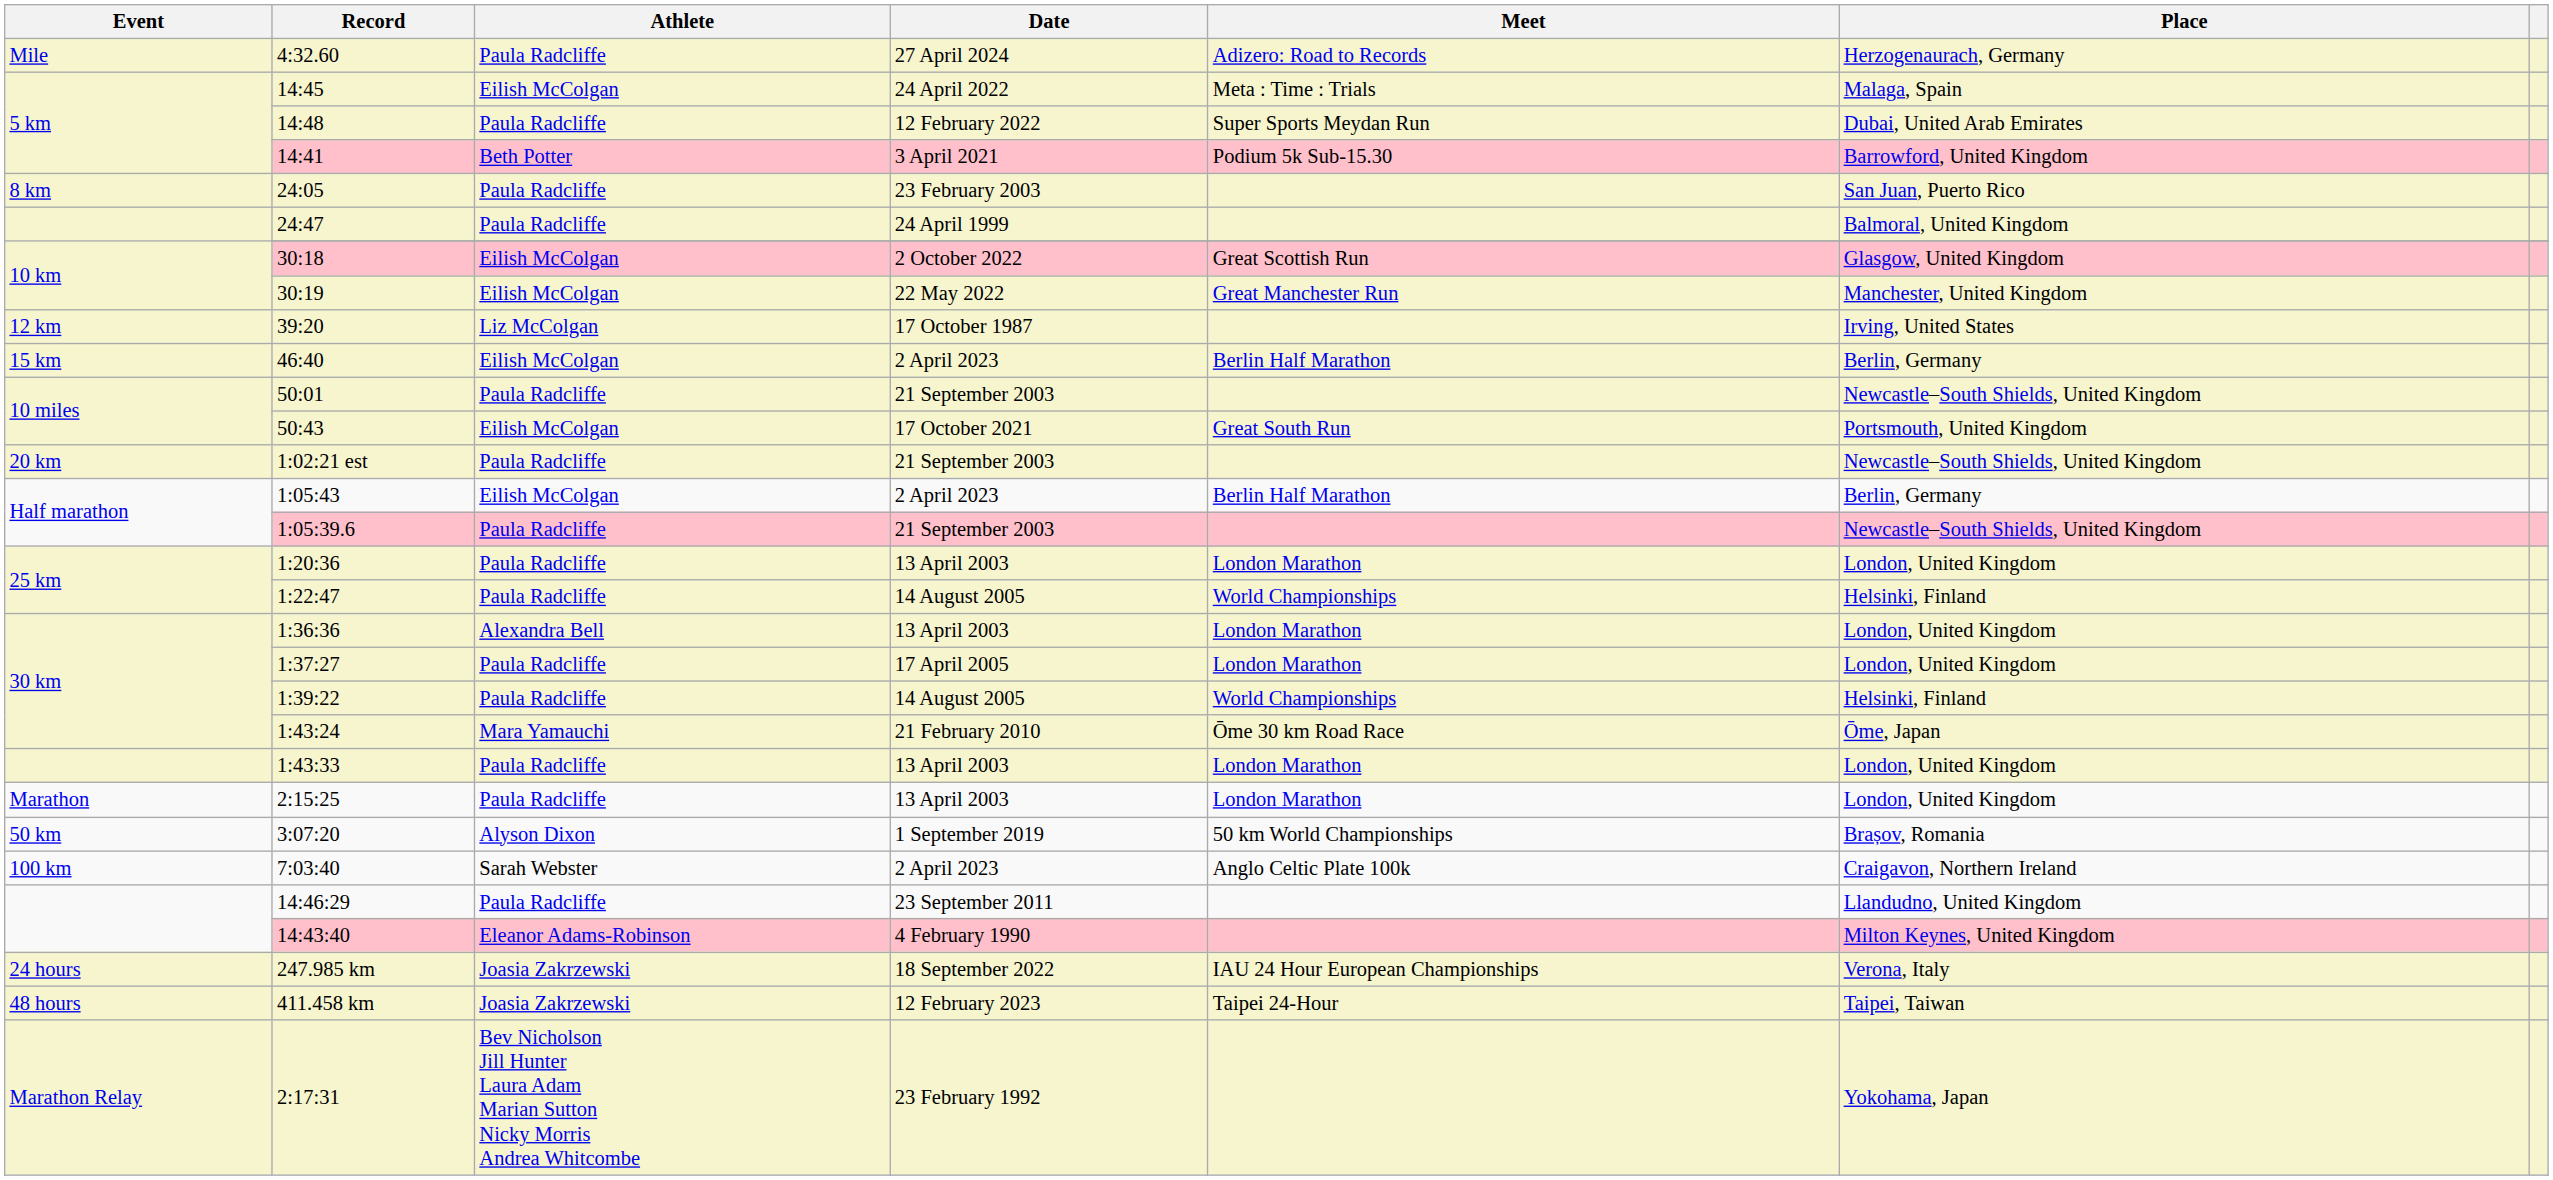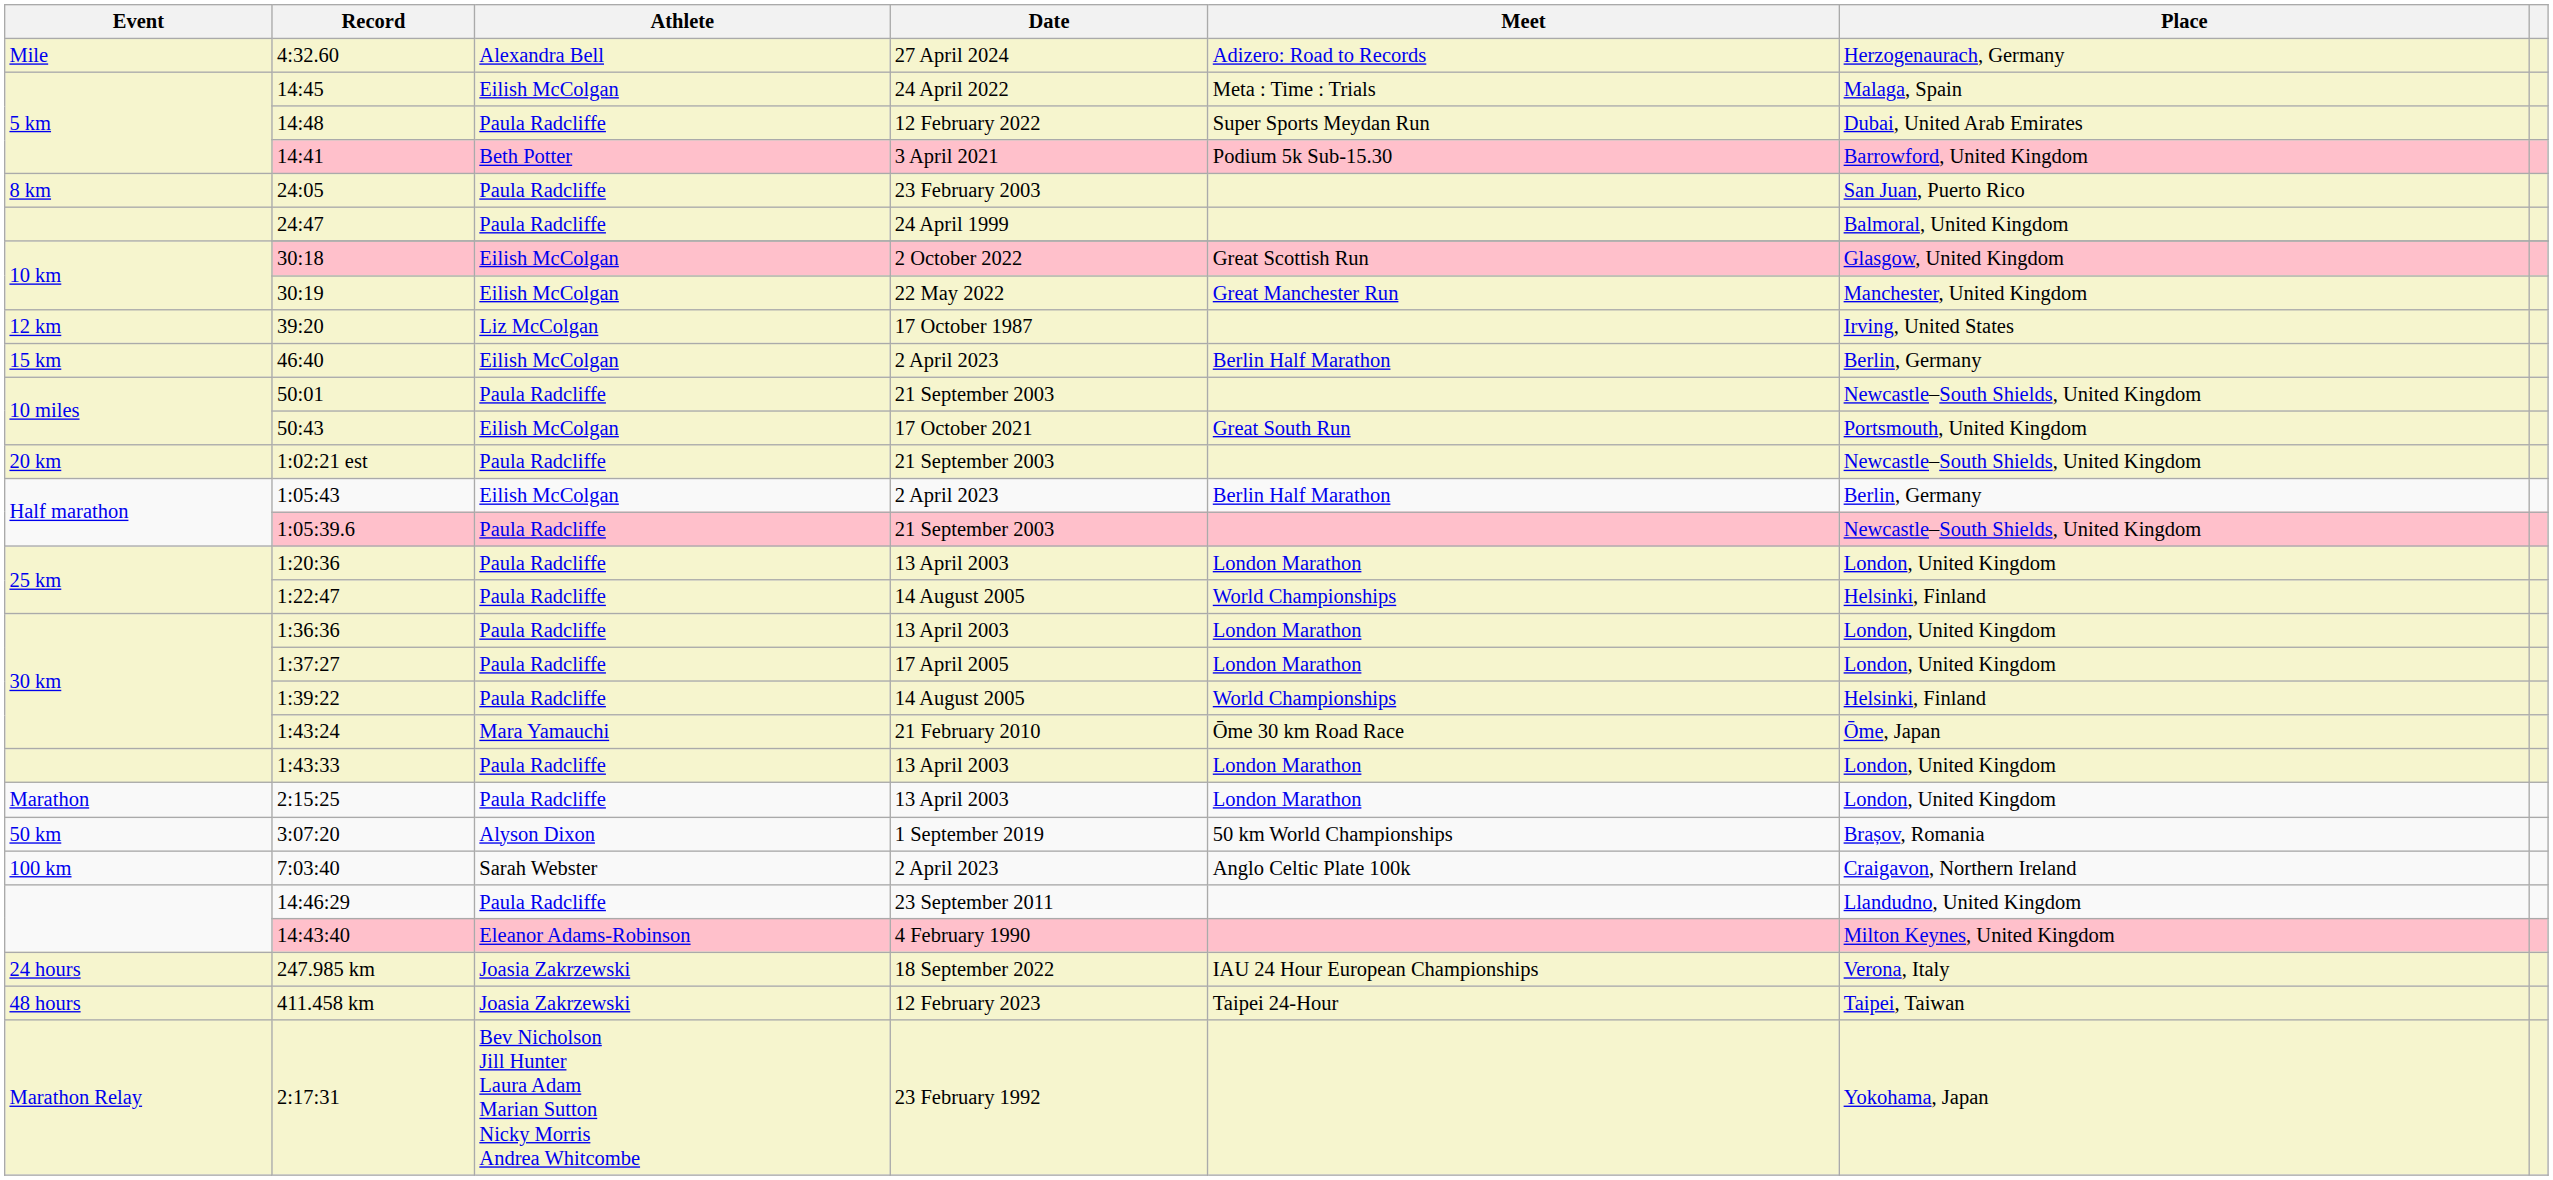 <table class="wikitable sortable" style="font-size:95%; width: 95%;">
 <tr>
 <th>Event</th>
 <th>Record</th>
 <th>Athlete</th>
 <th>Date</th>
 <th>Meet</th>
 <th>Place</th>
 <th></th>
 </tr>
 <tr style="background:#f6F5CE;">
 <td><a href='#'>Mile</a></td>
 <td>4:32.60 </td>
-<td><a href='#'>Paula Radcliffe</a></td>
+<td><a href='#'>Alexandra Bell</a></td>
 <td>27 April 2024</td>
 <td><a href='#'>Adizero: Road to Records</a></td>
 <td><a href='#'>Herzogenaurach</a>, Germany</td>
 <td></td>
 </tr>
 <tr style="background:#f6F5CE;">
 <td rowspan=3><a href='#'>5 km</a></td>
 <td>14:45 </td>
 <td><a href='#'>Eilish McColgan</a></td>
 <td>24 April 2022</td>
 <td>Meta : Time : Trials</td>
 <td><a href='#'>Malaga</a>, Spain</td>
 <td></td>
 </tr>
 <tr style="background:#f6F5CE;">
 <td>14:48 </td>
 <td><a href='#'>Paula Radcliffe</a></td>
 <td>12 February 2022</td>
 <td>Super Sports Meydan Run</td>
 <td><a href='#'>Dubai</a>, United Arab Emirates</td>
 <td></td>
 </tr>
 <tr style="background:pink">
 <td>14:41  </td>
 <td><a href='#'>Beth Potter</a></td>
 <td>3 April 2021</td>
 <td>Podium 5k Sub-15.30</td>
 <td><a href='#'>Barrowford</a>, United Kingdom</td>
 <td></td>
 </tr>
 <tr style="background:#f6F5CE;">
 <td><a href='#'>8 km</a></td>
 <td>24:05</td>
 <td><a href='#'>Paula Radcliffe</a></td>
 <td>23 February 2003</td>
 <td></td>
 <td><a href='#'>San Juan</a>, Puerto Rico</td>
 <td></td>
 </tr>
 <tr style="background:#f6F5CE;">
 <td></td>
 <td>24:47</td>
 <td><a href='#'>Paula Radcliffe</a></td>
 <td>24 April 1999</td>
 <td></td>
 <td><a href='#'>Balmoral</a>, United Kingdom</td>
 <td></td>
 </tr>
 <tr style="background:#f6F5CE;">
 <td rowspan=3><a href='#'>10 km</a></td>
 </tr>
 <tr style="background:pink">
 <td>30:18  </td>
 <td><a href='#'>Eilish McColgan</a></td>
 <td>2 October 2022</td>
 <td>Great Scottish Run</td>
 <td><a href='#'>Glasgow</a>, United Kingdom</td>
 <td></td>
 </tr>
 <tr style="background:#f6F5CE;">
 <td>30:19 </td>
 <td><a href='#'>Eilish McColgan</a></td>
 <td>22 May 2022</td>
 <td><a href='#'>Great Manchester Run</a></td>
 <td><a href='#'>Manchester</a>, United Kingdom</td>
 <td></td>
 </tr>
 <tr style="background:#f6F5CE;">
 <td><a href='#'>12 km</a></td>
 <td>39:20</td>
 <td><a href='#'>Liz McColgan</a></td>
 <td>17 October 1987</td>
 <td></td>
 <td><a href='#'>Irving</a>, United States</td>
 <td></td>
 </tr>
 <tr style="background:#f6F5CE;">
 <td><a href='#'>15 km</a></td>
 <td>46:40 </td>
 <td><a href='#'>Eilish McColgan</a></td>
 <td>2 April 2023</td>
 <td><a href='#'>Berlin Half Marathon</a></td>
 <td><a href='#'>Berlin</a>, Germany</td>
 <td></td>
 </tr>
 <tr style="background:#f6F5CE;">
 <td rowspan=2><a href='#'>10 miles</a></td>
 <td>50:01 </td>
 <td><a href='#'>Paula Radcliffe</a></td>
 <td>21 September 2003</td>
 <td></td>
 <td><a href='#'>Newcastle</a>–<a href='#'>South Shields</a>, United Kingdom</td>
 <td></td>
 </tr>
 <tr style="background:#f6F5CE;">
 <td>50:43</td>
 <td><a href='#'>Eilish McColgan</a></td>
 <td>17 October 2021</td>
 <td><a href='#'>Great South Run</a></td>
 <td><a href='#'>Portsmouth</a>, United Kingdom</td>
 <td></td>
 </tr>
 <tr style="background:#f6F5CE;">
 <td><a href='#'>20 km</a></td>
 <td>1:02:21  est</td>
 <td><a href='#'>Paula Radcliffe</a></td>
 <td>21 September 2003</td>
 <td></td>
 <td><a href='#'>Newcastle</a>–<a href='#'>South Shields</a>, United Kingdom</td>
 <td></td>
 </tr>
 <tr>
 <td rowspan=2><a href='#'>Half marathon</a></td>
 <td>1:05:43 </td>
 <td><a href='#'>Eilish McColgan</a></td>
 <td>2 April 2023</td>
 <td><a href='#'>Berlin Half Marathon</a></td>
 <td><a href='#'>Berlin</a>, Germany</td>
 <td></td>
 </tr>
 <tr style="background:pink">
 <td>1:05:39.6 </td>
 <td><a href='#'>Paula Radcliffe</a></td>
 <td>21 September 2003</td>
 <td></td>
 <td><a href='#'>Newcastle</a>–<a href='#'>South Shields</a>, United Kingdom</td>
 <td></td>
 </tr>
 <tr style="background:#f6F5CE;">
 <td rowspan=2><a href='#'>25 km</a></td>
 <td>1:20:36  </td>
 <td><a href='#'>Paula Radcliffe</a></td>
 <td>13 April 2003</td>
 <td><a href='#'>London Marathon</a></td>
 <td><a href='#'>London</a>, United Kingdom</td>
 <td></td>
 </tr>
 <tr style="background:#f6F5CE;">
 <td>1:22:47</td>
 <td><a href='#'>Paula Radcliffe</a></td>
 <td>14 August 2005</td>
 <td><a href='#'>World Championships</a></td>
 <td><a href='#'>Helsinki</a>, Finland</td>
 <td></td>
 </tr>
 <tr style="background:#f6F5CE;">
 <td rowspan=4><a href='#'>30 km</a></td>
 <td>1:36:36  </td>
-<td><a href='#'>Alexandra Bell</a></td>
+<td><a href='#'>Paula Radcliffe</a></td>
 <td>13 April 2003</td>
 <td><a href='#'>London Marathon</a></td>
 <td><a href='#'>London</a>, United Kingdom</td>
 <td></td>
 </tr>
 <tr style="background:#f6F5CE;">
 <td>1:37:27</td>
 <td><a href='#'>Paula Radcliffe</a></td>
 <td>17 April 2005</td>
 <td><a href='#'>London Marathon</a></td>
 <td><a href='#'>London</a>, United Kingdom</td>
 <td></td>
 </tr>
 <tr style="background:#f6F5CE;">
 <td>1:39:22</td>
 <td><a href='#'>Paula Radcliffe</a></td>
 <td>14 August 2005</td>
 <td><a href='#'>World Championships</a></td>
 <td><a href='#'>Helsinki</a>, Finland</td>
 <td></td>
 </tr>
 <tr style="background:#f6F5CE;">
 <td>1:43:24</td>
 <td><a href='#'>Mara Yamauchi</a></td>
 <td>21 February 2010</td>
 <td>Ōme 30 km Road Race</td>
 <td><a href='#'>Ōme</a>, Japan</td>
 <td></td>
 </tr>
 <tr style="background:#f6F5CE;">
 <td></td>
 <td>1:43:33  </td>
 <td><a href='#'>Paula Radcliffe</a></td>
 <td>13 April 2003</td>
 <td><a href='#'>London Marathon</a></td>
 <td><a href='#'>London</a>, United Kingdom</td>
 <td></td>
 </tr>
 <tr>
 <td><a href='#'>Marathon</a></td>
 <td>2:15:25 </td>
 <td><a href='#'>Paula Radcliffe</a></td>
 <td>13 April 2003</td>
 <td><a href='#'>London Marathon</a></td>
 <td><a href='#'>London</a>, United Kingdom</td>
 <td></td>
 </tr>
 <tr>
 <td><a href='#'>50 km</a></td>
 <td>3:07:20</td>
 <td><a href='#'>Alyson Dixon</a></td>
 <td>1 September 2019</td>
 <td>50 km World Championships</td>
 <td><a href='#'>Brașov</a>, Romania</td>
 <td></td>
 </tr>
 <tr>
 <td><a href='#'>100 km</a></td>
 <td>7:03:40</td>
 <td>Sarah Webster</td>
 <td>2 April 2023</td>
 <td>Anglo Celtic Plate 100k</td>
 <td><a href='#'>Craigavon</a>, Northern Ireland</td>
 <td></td>
 </tr>
 <tr>
 <td rowspan=2></td>
 <td>14:46:29</td>
 <td><a href='#'>Paula Radcliffe</a></td>
 <td>23 September 2011</td>
 <td></td>
 <td><a href='#'>Llandudno</a>, United Kingdom</td>
 <td></td>
 </tr>
 <tr style="background:pink">
 <td>14:43:40</td>
 <td><a href='#'>Eleanor Adams-Robinson</a></td>
 <td>4 February 1990</td>
 <td></td>
 <td><a href='#'>Milton Keynes</a>, United Kingdom</td>
 <td></td>
 </tr>
 <tr style="background:#f6F5CE;">
 <td><a href='#'>24 hours</a></td>
 <td>247.985 km</td>
 <td><a href='#'>Joasia Zakrzewski</a></td>
 <td>18 September 2022</td>
 <td>IAU 24 Hour European Championships</td>
 <td><a href='#'>Verona</a>, Italy</td>
 <td></td>
 </tr>
 <tr style="background:#f6F5CE;">
 <td><a href='#'>48 hours</a></td>
 <td>411.458 km</td>
 <td><a href='#'>Joasia Zakrzewski</a></td>
 <td>12 February 2023</td>
 <td>Taipei 24-Hour</td>
 <td><a href='#'>Taipei</a>, Taiwan</td>
 <td></td>
 </tr>
 <tr style="background:#f6F5CE;">
 <td><a href='#'>Marathon Relay</a></td>
 <td>2:17:31</td>
 <td><a href='#'>Bev Nicholson</a><br><a href='#'>Jill Hunter</a><br><a href='#'>Laura Adam</a><br><a href='#'>Marian Sutton</a><br><a href='#'>Nicky Morris</a><br><a href='#'>Andrea Whitcombe</a></td>
 <td>23 February 1992</td>
 <td></td>
 <td><a href='#'>Yokohama</a>, Japan</td>
 <td></td>
 </tr>
 </table>
